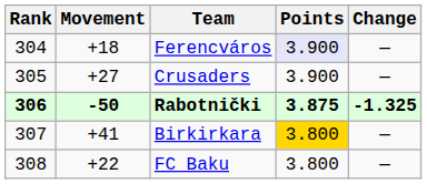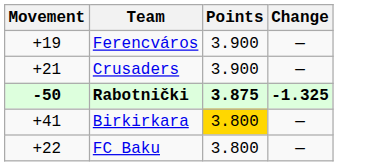 <table class="wikitable" style="text-align: center;">
 <tr>
-<th>Rank</th>
 <th>Movement</th>
 <th>Team</th>
 <th>Points</th>
 <th>Change</th>
 </tr>
 <tr>
-<td>304</td>
-<td> +18</td>
+<td> +19</td>
 <td align=left> <a href='#'>Ferencváros</a></td>
-<td style="background: lavender;">3.900</td>
+<td>3.900</td>
 <td>—</td>
 </tr>
 <tr>
-<td>305</td>
-<td> +27</td>
+<td> +21</td>
 <td align=left> <a href='#'>Crusaders</a></td>
 <td>3.900</td>
 <td>—</td>
 </tr>
 <tr style="background:#dfd;">
-<td><strong>306</strong></td>
 <td> <strong>-50</strong></td>
 <td align=left> <strong>Rabotnički</strong></td>
 <td><strong>3.875</strong></td>
 <td> <strong>-1.325</strong></td>
 </tr>
 <tr>
-<td>307</td>
 <td> +41</td>
 <td align=left> <a href='#'>Birkirkara</a></td>
 <td style="background: gold;">3.800</td>
 <td>—</td>
 </tr>
 <tr>
-<td>308</td>
 <td> +22</td>
 <td align=left> <a href='#'>FC Baku</a></td>
 <td>3.800</td>
 <td>—</td>
 </tr>
 </table>
